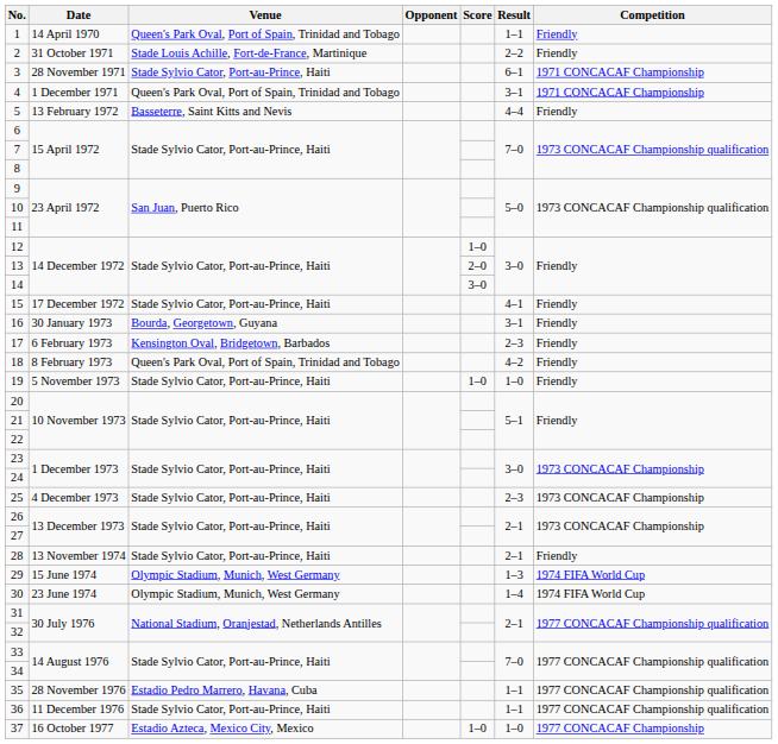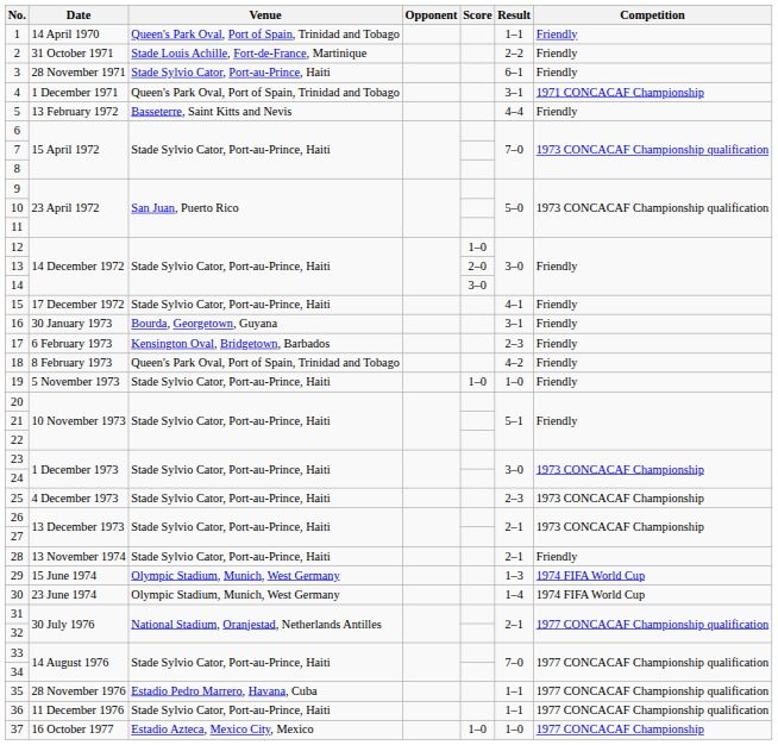 <table class="wikitable sortable">
 <tr>
 <th scope="col">No.</th>
 <th scope="col">Date</th>
 <th scope="col">Venue</th>
 <th scope="col">Opponent</th>
 <th scope="col">Score</th>
 <th scope="col">Result</th>
 <th scope="col">Competition</th>
 </tr>
 <tr>
 <td align="center">1</td>
 <td>14 April 1970</td>
 <td><a href='#'>Queen's Park Oval</a>, <a href='#'>Port of Spain</a>, Trinidad and Tobago</td>
 <td></td>
 <td></td>
 <td align="center">1–1</td>
 <td><a href='#'>Friendly</a></td>
 </tr>
 <tr>
 <td align="center">2</td>
 <td>31 October 1971</td>
 <td><a href='#'>Stade Louis Achille</a>, <a href='#'>Fort-de-France</a>, Martinique</td>
 <td></td>
 <td></td>
 <td align="center">2–2</td>
 <td>Friendly</td>
 </tr>
 <tr>
 <td align="center">3</td>
 <td>28 November 1971</td>
 <td><a href='#'>Stade Sylvio Cator</a>, <a href='#'>Port-au-Prince</a>, Haiti</td>
 <td></td>
 <td></td>
 <td align="center">6–1</td>
-<td><a href='#'>1971 CONCACAF Championship</a></td>
+<td>Friendly</td>
 </tr>
 <tr>
 <td align="center">4</td>
 <td>1 December 1971</td>
 <td>Queen's Park Oval, Port of Spain, Trinidad and Tobago</td>
 <td></td>
 <td></td>
 <td align="center">3–1</td>
 <td><a href='#'>1971 CONCACAF Championship</a></td>
 </tr>
 <tr>
 <td align="center">5</td>
 <td>13 February 1972</td>
 <td><a href='#'>Basseterre</a>, Saint Kitts and Nevis</td>
 <td></td>
 <td></td>
 <td align="center">4–4</td>
 <td>Friendly</td>
 </tr>
 <tr>
 <td align="center">6</td>
 <td rowspan="3">15 April 1972</td>
 <td rowspan="3">Stade Sylvio Cator, Port-au-Prince, Haiti</td>
 <td rowspan="3"></td>
 <td></td>
 <td rowspan="3" style="text-align:center">7–0</td>
 <td rowspan="3"><a href='#'>1973 CONCACAF Championship qualification</a></td>
 </tr>
 <tr>
 <td align="center">7</td>
 <td></td>
 </tr>
 <tr>
 <td align="center">8</td>
 <td></td>
 </tr>
 <tr>
 <td align="center">9</td>
 <td rowspan="3">23 April 1972</td>
 <td rowspan="3"><a href='#'>San Juan</a>, Puerto Rico</td>
 <td rowspan="3"></td>
 <td></td>
 <td rowspan="3" style="text-align:center">5–0</td>
 <td rowspan="3">1973 CONCACAF Championship qualification</td>
 </tr>
 <tr>
 <td align="center">10</td>
 <td></td>
 </tr>
 <tr>
 <td align="center">11</td>
 <td></td>
 </tr>
 <tr>
 <td align="center">12</td>
 <td rowspan="3">14 December 1972</td>
 <td rowspan="3">Stade Sylvio Cator, Port-au-Prince, Haiti</td>
 <td rowspan="3"></td>
 <td align="center">1–0</td>
 <td rowspan="3" style="text-align:center">3–0</td>
 <td rowspan="3">Friendly</td>
 </tr>
 <tr>
 <td align="center">13</td>
 <td align="center">2–0</td>
 </tr>
 <tr>
 <td align="center">14</td>
 <td align="center">3–0</td>
 </tr>
 <tr>
 <td align="center">15</td>
 <td>17 December 1972</td>
 <td>Stade Sylvio Cator, Port-au-Prince, Haiti</td>
 <td></td>
 <td></td>
 <td align="center">4–1</td>
 <td>Friendly</td>
 </tr>
 <tr>
 <td align="center">16</td>
 <td>30 January 1973</td>
 <td><a href='#'>Bourda</a>, <a href='#'>Georgetown</a>, Guyana</td>
 <td></td>
 <td></td>
 <td align="center">3–1</td>
 <td>Friendly</td>
 </tr>
 <tr>
 <td align="center">17</td>
 <td>6 February 1973</td>
 <td><a href='#'>Kensington Oval</a>, <a href='#'>Bridgetown</a>, Barbados</td>
 <td></td>
 <td></td>
 <td align="center">2–3</td>
 <td>Friendly</td>
 </tr>
 <tr>
 <td align="center">18</td>
 <td>8 February 1973</td>
 <td>Queen's Park Oval, Port of Spain, Trinidad and Tobago</td>
 <td></td>
 <td></td>
 <td align="center">4–2</td>
 <td>Friendly</td>
 </tr>
 <tr>
 <td align="center">19</td>
 <td>5 November 1973</td>
 <td>Stade Sylvio Cator, Port-au-Prince, Haiti</td>
 <td></td>
 <td align="center">1–0</td>
 <td align="center">1–0</td>
 <td>Friendly</td>
 </tr>
 <tr>
 <td align="center">20</td>
 <td rowspan="3">10 November 1973</td>
 <td rowspan="3">Stade Sylvio Cator, Port-au-Prince, Haiti</td>
 <td rowspan="3"></td>
 <td></td>
 <td rowspan="3" style="text-align:center">5–1</td>
 <td rowspan="3">Friendly</td>
 </tr>
 <tr>
 <td align="center">21</td>
 <td></td>
 </tr>
 <tr>
 <td align="center">22</td>
 <td></td>
 </tr>
 <tr>
 <td align="center">23</td>
 <td rowspan="2">1 December 1973</td>
 <td rowspan="2">Stade Sylvio Cator, Port-au-Prince, Haiti</td>
 <td rowspan="2"></td>
 <td></td>
 <td rowspan="2" style="text-align:center">3–0</td>
 <td rowspan="2"><a href='#'>1973 CONCACAF Championship</a></td>
 </tr>
 <tr>
 <td align="center">24</td>
 <td></td>
 </tr>
 <tr>
 <td align="center">25</td>
 <td>4 December 1973</td>
 <td>Stade Sylvio Cator, Port-au-Prince, Haiti</td>
 <td></td>
 <td></td>
 <td align="center">2–3</td>
 <td>1973 CONCACAF Championship</td>
 </tr>
 <tr>
 <td align="center">26</td>
 <td rowspan="2">13 December 1973</td>
 <td rowspan="2">Stade Sylvio Cator, Port-au-Prince, Haiti</td>
 <td rowspan="2"></td>
 <td></td>
 <td rowspan="2" style="text-align:center">2–1</td>
 <td rowspan="2">1973 CONCACAF Championship</td>
 </tr>
 <tr>
 <td align="center">27</td>
 <td></td>
 </tr>
 <tr>
 <td align="center">28</td>
 <td>13 November 1974</td>
 <td>Stade Sylvio Cator, Port-au-Prince, Haiti</td>
 <td></td>
 <td></td>
 <td align="center">2–1</td>
 <td>Friendly</td>
 </tr>
 <tr>
 <td align="center">29</td>
 <td>15 June 1974</td>
 <td><a href='#'>Olympic Stadium</a>, <a href='#'>Munich</a>, <a href='#'>West Germany</a></td>
 <td></td>
 <td></td>
 <td align="center">1–3</td>
 <td><a href='#'>1974 FIFA World Cup</a></td>
 </tr>
 <tr>
 <td align="center">30</td>
 <td>23 June 1974</td>
 <td>Olympic Stadium, Munich, West Germany</td>
 <td></td>
 <td></td>
 <td align="center">1–4</td>
 <td>1974 FIFA World Cup</td>
 </tr>
 <tr>
 <td align="center">31</td>
 <td rowspan="2">30 July 1976</td>
 <td rowspan="2"><a href='#'>National Stadium</a>, <a href='#'>Oranjestad</a>, Netherlands Antilles</td>
 <td rowspan="2"></td>
 <td></td>
 <td rowspan="2" style="text-align:center">2–1</td>
 <td rowspan="2"><a href='#'>1977 CONCACAF Championship qualification</a></td>
 </tr>
 <tr>
 <td align="center">32</td>
 <td></td>
 </tr>
 <tr>
 <td align="center">33</td>
 <td rowspan="2">14 August 1976</td>
 <td rowspan="2">Stade Sylvio Cator, Port-au-Prince, Haiti</td>
 <td rowspan="2"></td>
 <td></td>
 <td rowspan="2" style="text-align:center">7–0</td>
 <td rowspan="2">1977 CONCACAF Championship qualification</td>
 </tr>
 <tr>
 <td align="center">34</td>
 <td></td>
 </tr>
 <tr>
 <td align="center">35</td>
 <td>28 November 1976</td>
 <td><a href='#'>Estadio Pedro Marrero</a>, <a href='#'>Havana</a>, Cuba</td>
 <td></td>
 <td></td>
 <td align="center">1–1</td>
 <td>1977 CONCACAF Championship qualification</td>
 </tr>
 <tr>
 <td align="center">36</td>
 <td>11 December 1976</td>
 <td>Stade Sylvio Cator, Port-au-Prince, Haiti</td>
 <td></td>
 <td></td>
 <td align="center">1–1</td>
 <td>1977 CONCACAF Championship qualification</td>
 </tr>
 <tr>
 <td align="center">37</td>
 <td>16 October 1977</td>
 <td><a href='#'>Estadio Azteca</a>, <a href='#'>Mexico City</a>, Mexico</td>
 <td></td>
 <td align="center">1–0</td>
 <td align="center">1–0</td>
 <td><a href='#'>1977 CONCACAF Championship</a></td>
 </tr>
 </table>
